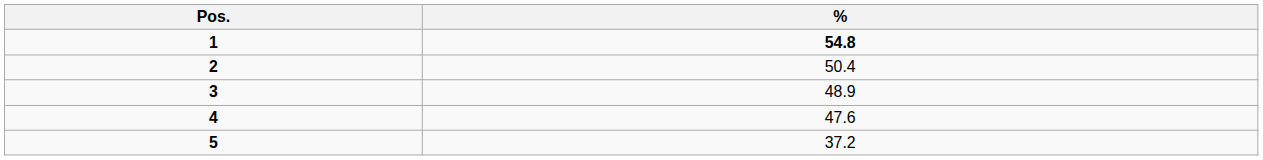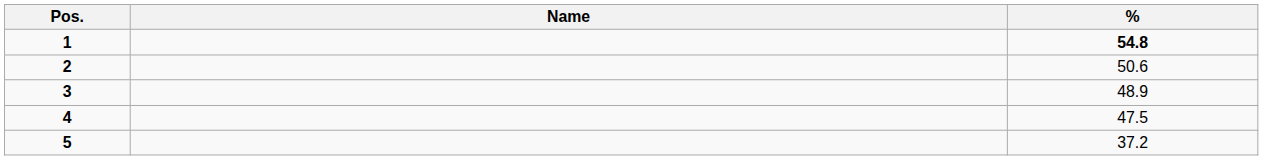 <table class="wikitable" style="width:80%;">
 <tr>
 <th style="width:10%;">Pos.</th>
+<th style="width:70%;">Name</th>
 <th style="width:20%;">%</th>
 </tr>
 <tr>
 <td align=center><strong>1</strong></td>
+<td><strong></strong></td>
 <td align=center><strong>54.8</strong></td>
 </tr>
 <tr>
 <td align=center><strong>2</strong></td>
-<td align=center>50.4</td>
+<td></td>
+<td align=center>50.6</td>
 </tr>
 <tr>
 <td align=center><strong>3</strong></td>
+<td></td>
 <td align=center>48.9</td>
 </tr>
 <tr>
 <td align=center><strong>4</strong></td>
-<td align=center>47.6</td>
+<td></td>
+<td align=center>47.5</td>
 </tr>
 <tr>
 <td align=center><strong>5</strong></td>
+<td></td>
 <td align=center>37.2</td>
 </tr>
 </table>
